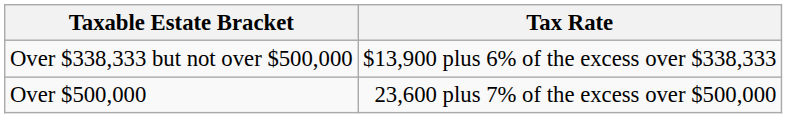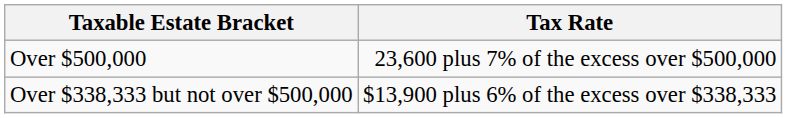 <table class="wikitable">
 <tr>
 <th>Taxable Estate Bracket</th>
 <th>Tax Rate</th>
 </tr>
 <tr>
+<td>Over $500,000</td>
+<td align="right">23,600 plus 7% of the excess over $500,000</td>
+</tr>
+<tr>
 <td>Over $338,333 but not over $500,000</td>
 <td align="right">$13,900 plus 6% of the excess over $338,333</td>
 </tr>
-<tr>
-<td>Over $500,000</td>
-<td align="right">23,600 plus 7% of the excess over $500,000</td>
-</tr>
 </table>
